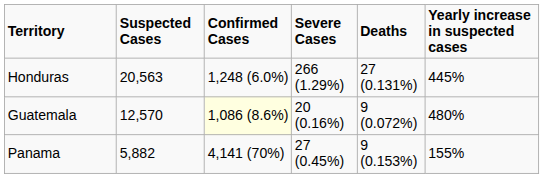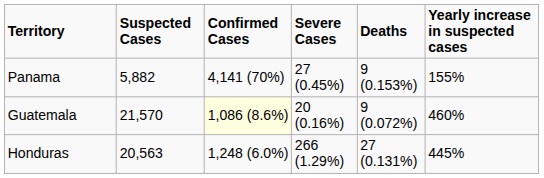 <table class="wikitable">
 <tr>
 <td height="15" width="120"><strong>Territory</strong></td>
 <td><strong>Suspected Cases</strong></td>
 <td><strong>Confirmed Cases</strong></td>
 <td><strong>Severe Cases</strong></td>
 <td><strong>Deaths</strong></td>
 <td><strong>Yearly increase in suspected cases</strong></td>
 </tr>
 <tr>
+<td>Panama</td>
+<td>5,882</td>
+<td>4,141 (70%)</td>
+<td>27 (0.45%)</td>
+<td>9 (0.153%)</td>
+<td>155%</td>
+</tr>
+<tr>
+<td>Guatemala</td>
+<td>21,570</td>
+<td style="background: lightyellow;">1,086 (8.6%)</td>
+<td>20 (0.16%)</td>
+<td>9 (0.072%)</td>
+<td>460%</td>
+</tr>
+<tr>
 <td>Honduras</td>
 <td>20,563</td>
 <td>1,248 (6.0%)</td>
 <td>266 (1.29%)</td>
 <td>27 (0.131%)</td>
 <td>445%</td>
 </tr>
-<tr>
-<td>Guatemala</td>
-<td>12,570</td>
-<td style="background: lightyellow;">1,086 (8.6%)</td>
-<td>20 (0.16%)</td>
-<td>9 (0.072%)</td>
-<td>480%</td>
-</tr>
-<tr>
-<td>Panama</td>
-<td>5,882</td>
-<td>4,141 (70%)</td>
-<td>27 (0.45%)</td>
-<td>9 (0.153%)</td>
-<td>155%</td>
-</tr>
 </table>
